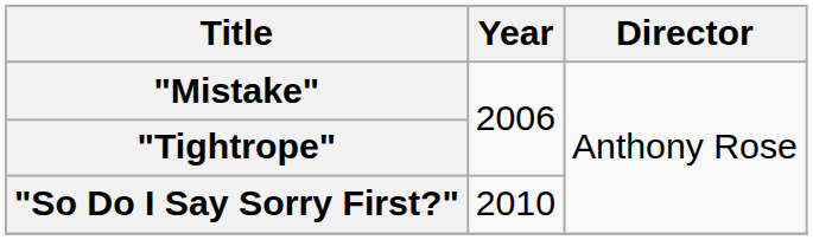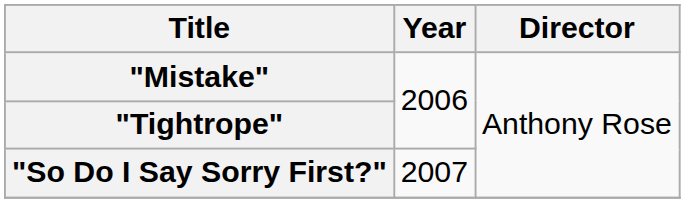 <table class="wikitable plainrowheaders" style="text-align:center;" border="1">
 <tr>
 <th scope="col">Title</th>
 <th scope="col">Year</th>
 <th scope="col">Director</th>
 </tr>
 <tr>
 <th scope="row">"Mistake"</th>
 <td rowspan="2">2006</td>
 <td rowspan="3">Anthony Rose</td>
 </tr>
 <tr>
 <th scope="row">"Tightrope"</th>
 </tr>
 <tr>
 <th scope="row">"So Do I Say Sorry First?"</th>
-<td>2010</td>
+<td>2007</td>
 </tr>
 <tr>
 </tr>
 </table>
